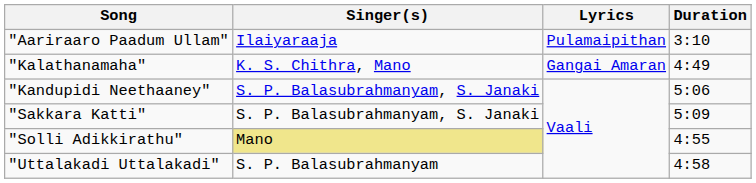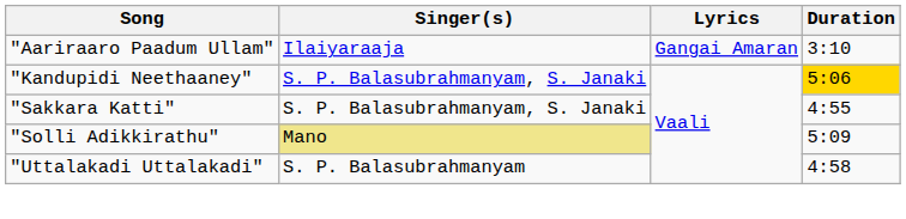 <table class="wikitable" style="font-size:95%;">
 <tr>
 <th>Song</th>
 <th>Singer(s)</th>
 <th>Lyrics</th>
 <th>Duration</th>
 </tr>
 <tr>
 <td>"Aariraaro Paadum Ullam"</td>
 <td><a href='#'>Ilaiyaraaja</a></td>
-<td><a href='#'>Pulamaipithan</a></td>
+<td><a href='#'>Gangai Amaran</a></td>
 <td>3:10</td>
-</tr>
-<tr>
-<td>"Kalathanamaha"</td>
-<td><a href='#'>K. S. Chithra</a>, <a href='#'>Mano</a></td>
-<td><a href='#'>Gangai Amaran</a></td>
-<td>4:49</td>
 </tr>
 <tr>
 <td>"Kandupidi Neethaaney"</td>
 <td><a href='#'>S. P. Balasubrahmanyam</a>, <a href='#'>S. Janaki</a></td>
 <td rowspan=4><a href='#'>Vaali</a></td>
-<td>5:06</td>
+<td style="background: gold;">5:06</td>
 </tr>
 <tr>
 <td>"Sakkara Katti"</td>
 <td>S. P. Balasubrahmanyam, S. Janaki</td>
-<td>5:09</td>
+<td>4:55</td>
 </tr>
 <tr>
 <td>"Solli Adikkirathu"</td>
 <td style="background: khaki;">Mano</td>
-<td>4:55</td>
+<td>5:09</td>
 </tr>
 <tr>
 <td>"Uttalakadi Uttalakadi"</td>
 <td>S. P. Balasubrahmanyam</td>
 <td>4:58</td>
 </tr>
 </table>
